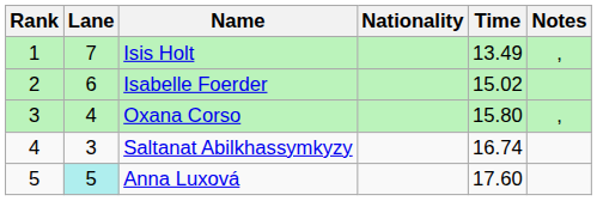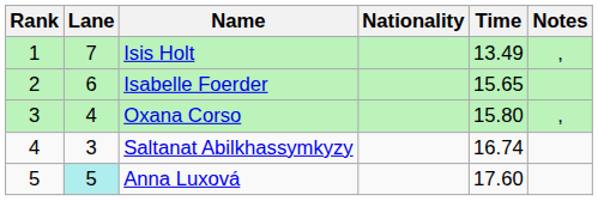 <table class="wikitable sortable" style="text-align:center">
 <tr>
 <th>Rank</th>
 <th>Lane</th>
 <th>Name</th>
 <th>Nationality</th>
 <th>Time</th>
 <th>Notes</th>
 </tr>
 <tr bgcolor=bbf3bb>
 <td>1</td>
 <td>7</td>
 <td align="left"><a href='#'>Isis Holt</a></td>
 <td align="left"></td>
 <td>13.49</td>
 <td>, </td>
 </tr>
 <tr bgcolor=bbf3bb>
 <td>2</td>
 <td>6</td>
 <td align="left"><a href='#'>Isabelle Foerder</a></td>
 <td align="left"></td>
-<td>15.02</td>
+<td>15.65</td>
 <td></td>
 </tr>
 <tr bgcolor=bbf3bb>
 <td>3</td>
 <td>4</td>
 <td align="left"><a href='#'>Oxana Corso</a></td>
 <td align="left"></td>
 <td>15.80</td>
 <td>, </td>
 </tr>
 <tr>
 <td>4</td>
 <td>3</td>
 <td align="left"><a href='#'>Saltanat Abilkhassymkyzy</a></td>
 <td align="left"></td>
 <td>16.74</td>
 <td></td>
 </tr>
 <tr>
 <td>5</td>
 <td style="background: paleturquoise;">5</td>
 <td align="left"><a href='#'>Anna Luxová</a></td>
 <td align="left"></td>
 <td>17.60</td>
 <td></td>
 </tr>
 </table>
